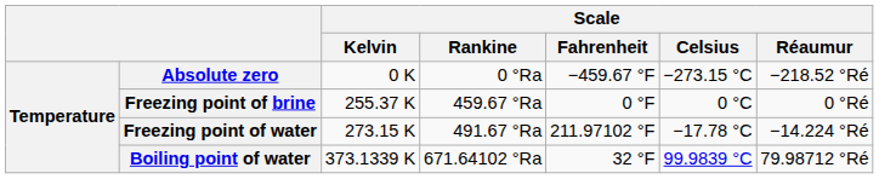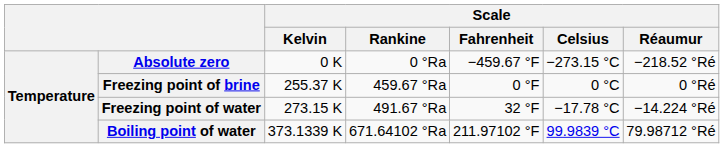 <table class="wikitable" style="text-align:right">
 <tr>
 <th colspan="2" rowspan="2"></th>
 <th colspan="5">Scale</th>
 </tr>
 <tr>
 <th scope="col">Kelvin</th>
 <th scope="col">Rankine</th>
 <th scope="col">Fahrenheit</th>
 <th scope="col">Celsius</th>
 <th scope="col">Réaumur</th>
 </tr>
 <tr>
 <th rowspan="4">Temperature</th>
 <th scope="row"><a href='#'>Absolute zero</a></th>
 <td>0 K</td>
 <td>0 °Ra</td>
 <td>−459.67 °F</td>
 <td>−273.15 °C</td>
 <td>−218.52 °Ré</td>
 </tr>
 <tr>
 <th scope="row">Freezing point of <a href='#'>brine</a></th>
 <td>255.37 K</td>
 <td>459.67 °Ra</td>
 <td>0 °F</td>
 <td>0 °C</td>
 <td>0 °Ré</td>
 </tr>
 <tr>
 <th scope="row">Freezing point of water</th>
 <td>273.15 K</td>
 <td>491.67 °Ra</td>
-<td>211.97102 °F</td>
+<td>32 °F</td>
 <td>−17.78 °C</td>
 <td>−14.224 °Ré</td>
 </tr>
 <tr>
 <th scope="row"><a href='#'>Boiling point</a> of water</th>
 <td>373.1339 K</td>
 <td>671.64102 °Ra</td>
-<td>32 °F</td>
+<td>211.97102 °F</td>
 <td><a href='#'>99.9839 °C</a></td>
 <td>79.98712 °Ré</td>
 </tr>
 </table>
